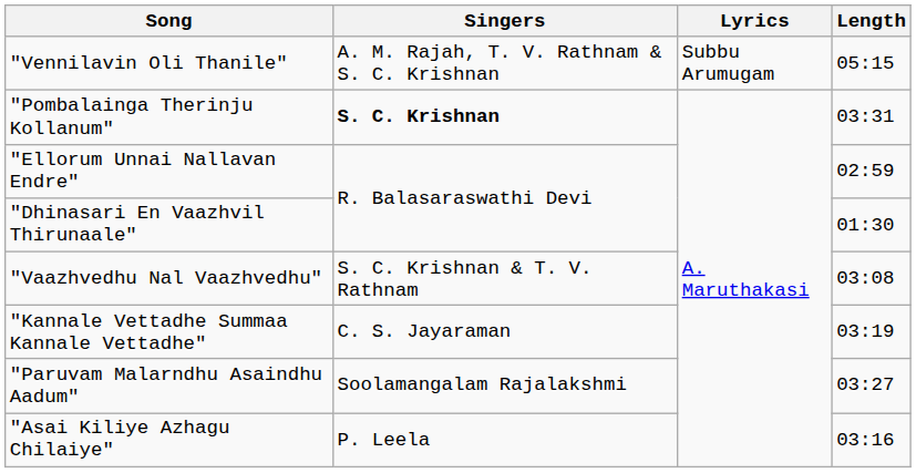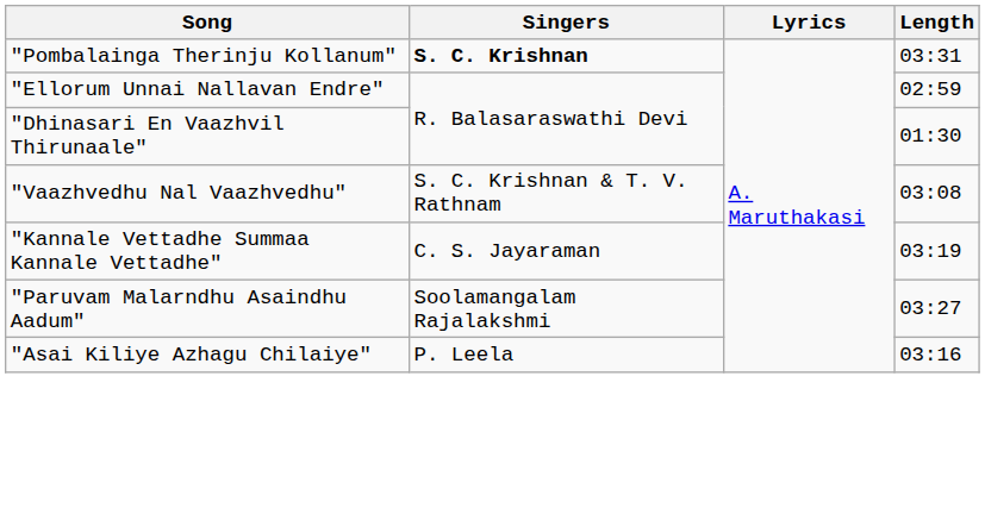 <table class="wikitable">
 <tr>
 <th>Song</th>
 <th>Singers</th>
 <th>Lyrics</th>
 <th>Length</th>
-</tr>
-<tr>
-<td>"Vennilavin Oli Thanile"</td>
-<td>A. M. Rajah, T. V. Rathnam & S. C. Krishnan</td>
-<td>Subbu Arumugam</td>
-<td>05:15</td>
 </tr>
 <tr>
 <td>"Pombalainga Therinju Kollanum"</td>
 <td><strong>S. C. Krishnan</strong></td>
 <td rowspan=7><a href='#'>A. Maruthakasi</a></td>
 <td>03:31</td>
 </tr>
 <tr>
 <td>"Ellorum Unnai Nallavan Endre"</td>
 <td rowspan=2>R. Balasaraswathi Devi</td>
 <td>02:59</td>
 </tr>
 <tr>
 <td>"Dhinasari En Vaazhvil Thirunaale"</td>
 <td>01:30</td>
 </tr>
 <tr>
 <td>"Vaazhvedhu Nal Vaazhvedhu"</td>
 <td>S. C. Krishnan & T. V. Rathnam</td>
 <td>03:08</td>
 </tr>
 <tr>
 <td>"Kannale Vettadhe Summaa Kannale Vettadhe"</td>
 <td>C. S. Jayaraman</td>
 <td>03:19</td>
 </tr>
 <tr>
 <td>"Paruvam Malarndhu Asaindhu Aadum"</td>
 <td>Soolamangalam Rajalakshmi</td>
 <td>03:27</td>
 </tr>
 <tr>
 <td>"Asai Kiliye Azhagu Chilaiye"</td>
 <td>P. Leela</td>
 <td>03:16</td>
 </tr>
 </table>
